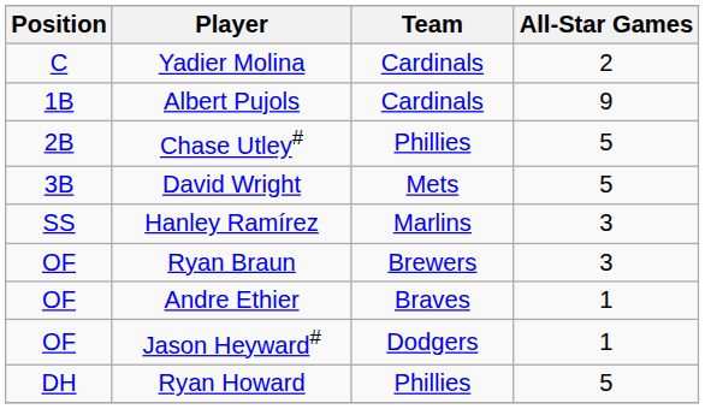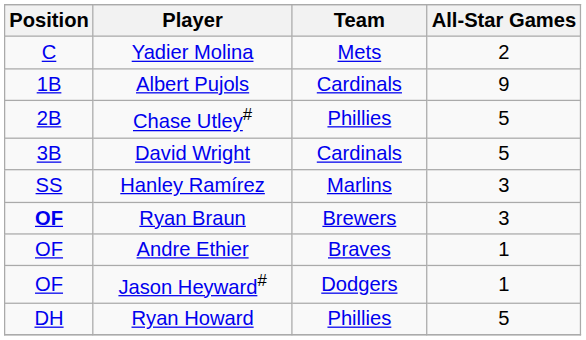 <table class="wikitable" style="text-align:center;">
 <tr>
 </tr>
 <tr>
 <th>Position</th>
 <th style="width:150px;">Player</th>
 <th style="width:100px;">Team</th>
 <th>All-Star Games</th>
 </tr>
 <tr>
 <td><a href='#'>C</a></td>
 <td><a href='#'>Yadier Molina</a></td>
-<td><a href='#'>Cardinals</a></td>
+<td><a href='#'>Mets</a></td>
 <td>2</td>
 </tr>
 <tr>
 <td><a href='#'>1B</a></td>
 <td><a href='#'>Albert Pujols</a></td>
 <td><a href='#'>Cardinals</a></td>
 <td>9</td>
 </tr>
 <tr>
 <td><a href='#'>2B</a></td>
 <td><a href='#'>Chase Utley</a><sup>#</sup></td>
 <td><a href='#'>Phillies</a></td>
 <td>5</td>
 </tr>
 <tr>
 <td><a href='#'>3B</a></td>
 <td><a href='#'>David Wright</a></td>
-<td><a href='#'>Mets</a></td>
+<td><a href='#'>Cardinals</a></td>
 <td>5</td>
 </tr>
 <tr>
 <td><a href='#'>SS</a></td>
 <td><a href='#'>Hanley Ramírez</a></td>
 <td><a href='#'>Marlins</a></td>
 <td>3</td>
 </tr>
 <tr>
-<td><a href='#'>OF</a></td>
+<td><strong><a href='#'>OF</a></strong></td>
 <td><a href='#'>Ryan Braun</a></td>
 <td><a href='#'>Brewers</a></td>
 <td>3</td>
 </tr>
 <tr>
 <td><a href='#'>OF</a></td>
 <td><a href='#'>Andre Ethier</a></td>
 <td><a href='#'>Braves</a></td>
 <td>1</td>
 </tr>
 <tr>
 <td><a href='#'>OF</a></td>
 <td><a href='#'>Jason Heyward</a><sup>#</sup></td>
 <td><a href='#'>Dodgers</a></td>
 <td>1</td>
 </tr>
 <tr>
 <td><a href='#'>DH</a></td>
 <td><a href='#'>Ryan Howard</a></td>
 <td><a href='#'>Phillies</a></td>
 <td>5</td>
 </tr>
 <tr>
 </tr>
 </table>
